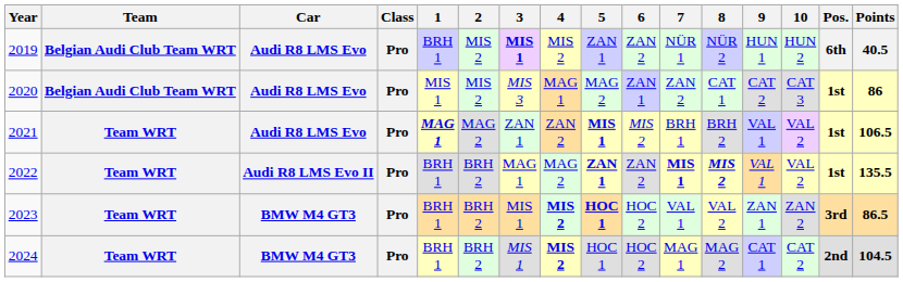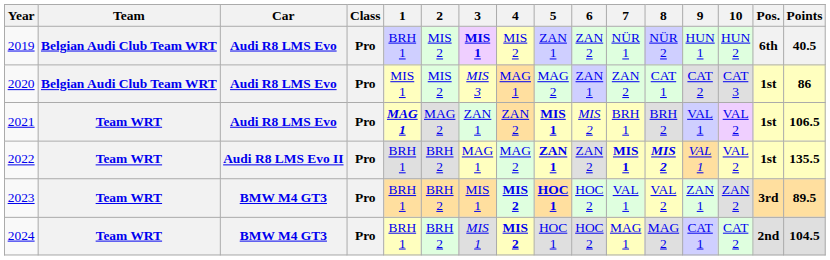 <table class="wikitable" border="1" style="text-align:center; font-size:85%;">
 <tr>
 <th>Year</th>
 <th>Team</th>
 <th>Car</th>
 <th>Class</th>
 <th>1</th>
 <th>2</th>
 <th>3</th>
 <th>4</th>
 <th>5</th>
 <th>6</th>
 <th>7</th>
 <th>8</th>
 <th>9</th>
 <th>10</th>
 <th>Pos.</th>
 <th>Points</th>
 </tr>
 <tr>
 <td><a href='#'>2019</a></td>
 <th nowrap><a href='#'>Belgian Audi Club Team WRT</a></th>
 <th nowrap><a href='#'>Audi R8 LMS Evo</a></th>
 <th>Pro</th>
 <td style="background:#cfcfff;"><a href='#'>BRH<br>1</a><br></td>
 <td style="background:#dfffdf;"><a href='#'>MIS<br>2</a><br></td>
 <td style="background:#efcfff;"><strong><a href='#'>MIS<br>1</a></strong><br></td>
 <td style="background:#ffffbf;"><a href='#'>MIS<br>2</a><br></td>
 <td style="background:#cfcfff;"><a href='#'>ZAN<br>1</a><br></td>
 <td style="background:#dfffdf;"><a href='#'>ZAN<br>2</a><br></td>
 <td style="background:#dfffdf;"><a href='#'>NÜR<br>1</a><br></td>
 <td style="background:#cfcfff;"><a href='#'>NÜR<br>2</a><br></td>
 <td style="background:#dfffdf;"><a href='#'>HUN<br>1</a><br></td>
 <td style="background:#dfffdf;"><a href='#'>HUN<br>2</a><br></td>
 <th>6th</th>
 <th>40.5</th>
 </tr>
 <tr>
 <td><a href='#'>2020</a></td>
 <th><a href='#'>Belgian Audi Club Team WRT</a></th>
 <th><a href='#'>Audi R8 LMS Evo</a></th>
 <th>Pro</th>
 <td style="background:#ffffbf;"><a href='#'>MIS<br>1</a><br></td>
 <td style="background:#dfffdf;"><a href='#'>MIS<br>2</a><br></td>
 <td style="background:#ffffbf;"><em><a href='#'>MIS<br>3</a></em><br></td>
 <td style="background:#ffdf9f;"><a href='#'>MAG<br>1</a><br></td>
 <td style="background:#dfffdf;"><a href='#'>MAG<br>2</a><br></td>
 <td style="background:#cfcfff;"><a href='#'>ZAN<br>1</a><br></td>
 <td style="background:#dfffdf;"><a href='#'>ZAN<br>2</a><br></td>
 <td style="background:#dfffdf;"><a href='#'>CAT<br>1</a><br></td>
 <td style="background:#dfdfdf;"><a href='#'>CAT<br>2</a><br></td>
 <td style="background:#dfdfdf;"><a href='#'>CAT<br>3</a><br></td>
 <th style="background:#ffffbf;">1st</th>
 <th style="background:#ffffbf;">86</th>
 </tr>
 <tr>
 <td><a href='#'>2021</a></td>
 <th><a href='#'>Team WRT</a></th>
 <th><a href='#'>Audi R8 LMS Evo</a></th>
 <th>Pro</th>
 <td style="background:#ffffbf;"><strong><em><a href='#'>MAG<br>1</a></em></strong><br></td>
 <td style="background:#dfdfdf;"><a href='#'>MAG<br>2</a><br></td>
 <td style="background:#dfffdf;"><a href='#'>ZAN<br>1</a><br></td>
 <td style="background:#ffdf9f;"><a href='#'>ZAN<br>2</a><br></td>
 <td style="background:#ffffbf;"><strong><a href='#'>MIS<br>1</a></strong><br></td>
 <td style="background:#ffffbf;"><em><a href='#'>MIS<br>2</a></em><br></td>
 <td style="background:#ffffbf;"><a href='#'>BRH<br>1</a><br></td>
 <td style="background:#dfdfdf;"><a href='#'>BRH<br>2</a><br></td>
 <td style="background:#cfcfff;"><a href='#'>VAL<br>1</a><br></td>
 <td style="background:#efcfff;"><a href='#'>VAL<br>2</a><br></td>
 <th style="background:#ffffbf;">1st</th>
 <th style="background:#ffffbf;">106.5</th>
 </tr>
 <tr>
 <td><a href='#'>2022</a></td>
 <th><a href='#'>Team WRT</a></th>
 <th nowrap><a href='#'>Audi R8 LMS Evo II</a></th>
 <th>Pro</th>
 <td style="background:#dfdfdf;"><a href='#'>BRH<br>1</a><br></td>
 <td style="background:#dfdfdf;"><a href='#'>BRH<br>2</a><br></td>
 <td style="background:#ffffbf;"><a href='#'>MAG<br>1</a><br></td>
 <td style="background:#dfffdf;"><a href='#'>MAG<br>2</a><br></td>
 <td style="background:#ffffbf;"><strong><a href='#'>ZAN<br>1</a></strong><br></td>
 <td style="background:#dfdfdf;"><a href='#'>ZAN<br>2</a><br></td>
 <td style="background:#ffffbf;"><strong><a href='#'>MIS<br>1</a></strong><br></td>
 <td style="background:#ffffbf;"><strong><em><a href='#'>MIS<br>2</a></em></strong><br></td>
 <td style="background:#ffdf9f;"><em><a href='#'>VAL<br>1</a></em><br></td>
 <td style="background:#ffffbf;"><a href='#'>VAL<br>2</a><br></td>
 <th style="background:#ffffbf;">1st</th>
 <th style="background:#ffffbf;">135.5</th>
 </tr>
 <tr>
 <td><a href='#'>2023</a></td>
 <th><a href='#'>Team WRT</a></th>
 <th><a href='#'>BMW M4 GT3</a></th>
 <th>Pro</th>
 <td style="background:#FFDF9F;"><a href='#'>BRH<br>1</a><br></td>
 <td style="background:#FFDF9F;"><a href='#'>BRH<br>2</a><br></td>
 <td style="background:#FFDF9F;"><a href='#'>MIS<br>1</a><br></td>
 <td style="background:#DFFFDF;"><strong><a href='#'>MIS<br>2</a></strong><br></td>
 <td style="background:#FFDF9F;"><strong><a href='#'>HOC<br>1</a><br></strong></td>
 <td style="background:#DFFFDF;"><a href='#'>HOC<br>2</a><br></td>
 <td style="background:#DFFFDF;"><a href='#'>VAL<br>1</a><br></td>
 <td style="background:#FFFFBF;"><a href='#'>VAL<br>2</a><br></td>
 <td style="background:#DFFFDF;"><a href='#'>ZAN<br>1</a><br></td>
 <td style="background:#DFDFDF;"><a href='#'>ZAN<br>2</a><br></td>
 <th style="background:#FFDF9F;">3rd</th>
-<th style="background:#FFDF9F;">86.5</th>
+<th style="background:#FFDF9F;">89.5</th>
 </tr>
 <tr>
 <td><a href='#'>2024</a></td>
 <th nowrap><a href='#'>Team WRT</a></th>
 <th nowrap><a href='#'>BMW M4 GT3</a></th>
 <th>Pro</th>
 <td style="background:#FFFFBF;"><a href='#'>BRH<br>1</a><br></td>
 <td style="background:#DFFFDF;"><a href='#'>BRH<br>2</a><br></td>
 <td style="background:#DFDFDF;"><em><a href='#'>MIS<br>1</a></em><br></td>
 <td style="background:#FFFFBF;"><strong><a href='#'>MIS<br>2</a></strong><br></td>
 <td style="background:#DFDFDF;"><a href='#'>HOC<br>1</a><br></td>
 <td style="background:#DFDFDF;"><a href='#'>HOC<br>2</a><br></td>
 <td style="background:#FFFFBF;"><a href='#'>MAG<br>1</a><br></td>
 <td style="background:#DFDFDF;"><a href='#'>MAG<br>2</a><br></td>
 <td style="background:#CFCFFF;"><a href='#'>CAT<br>1</a><br></td>
 <td style="background:#DFFFDF;"><a href='#'>CAT<br>2</a><br></td>
 <th style="background:#DFDFDF;">2nd</th>
 <th style="background:#DFDFDF;">104.5</th>
 </tr>
 </table>
